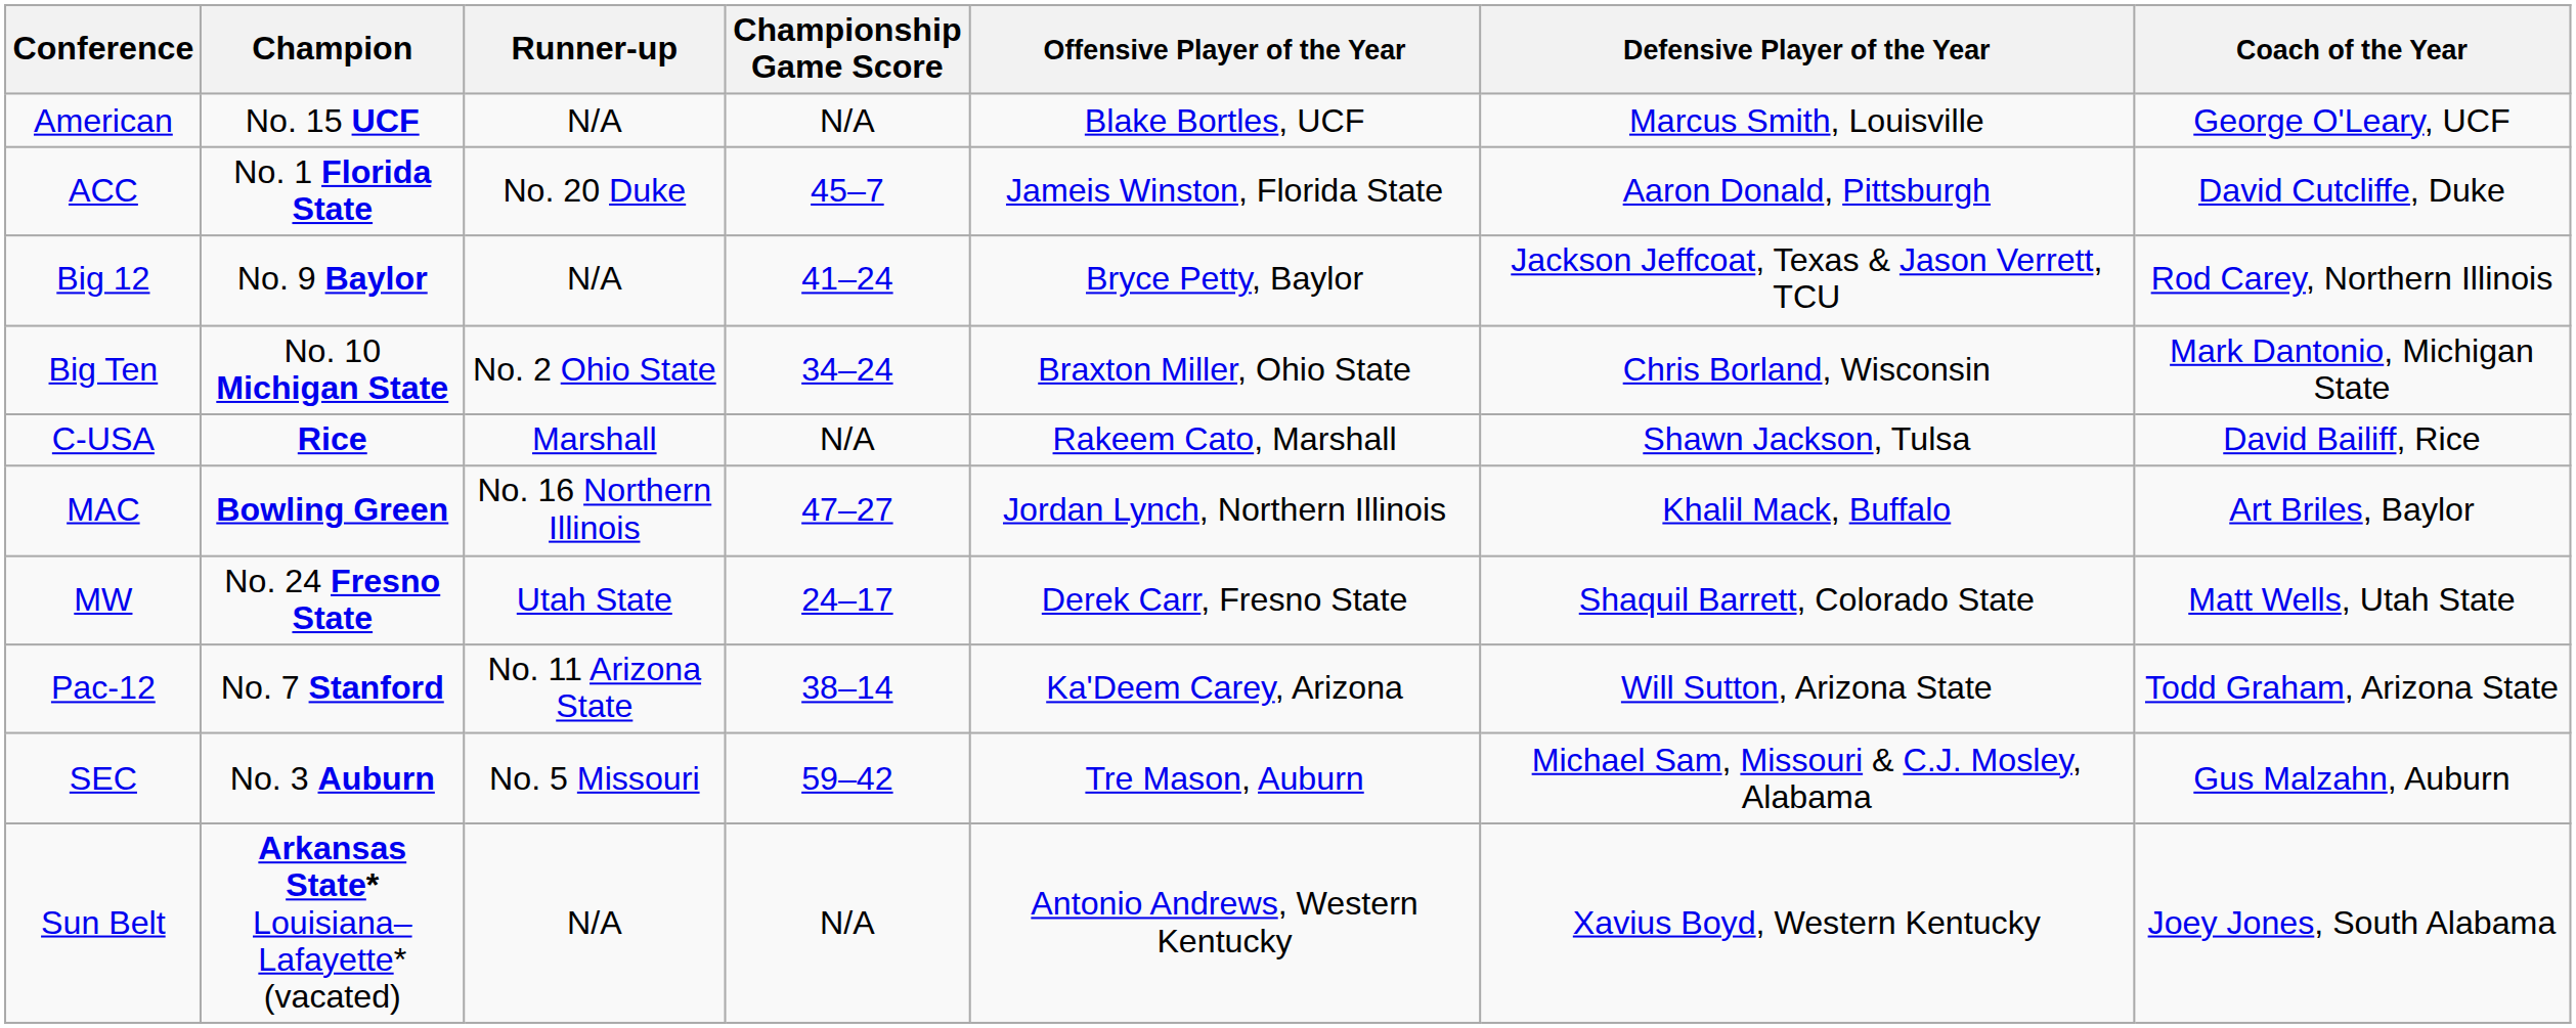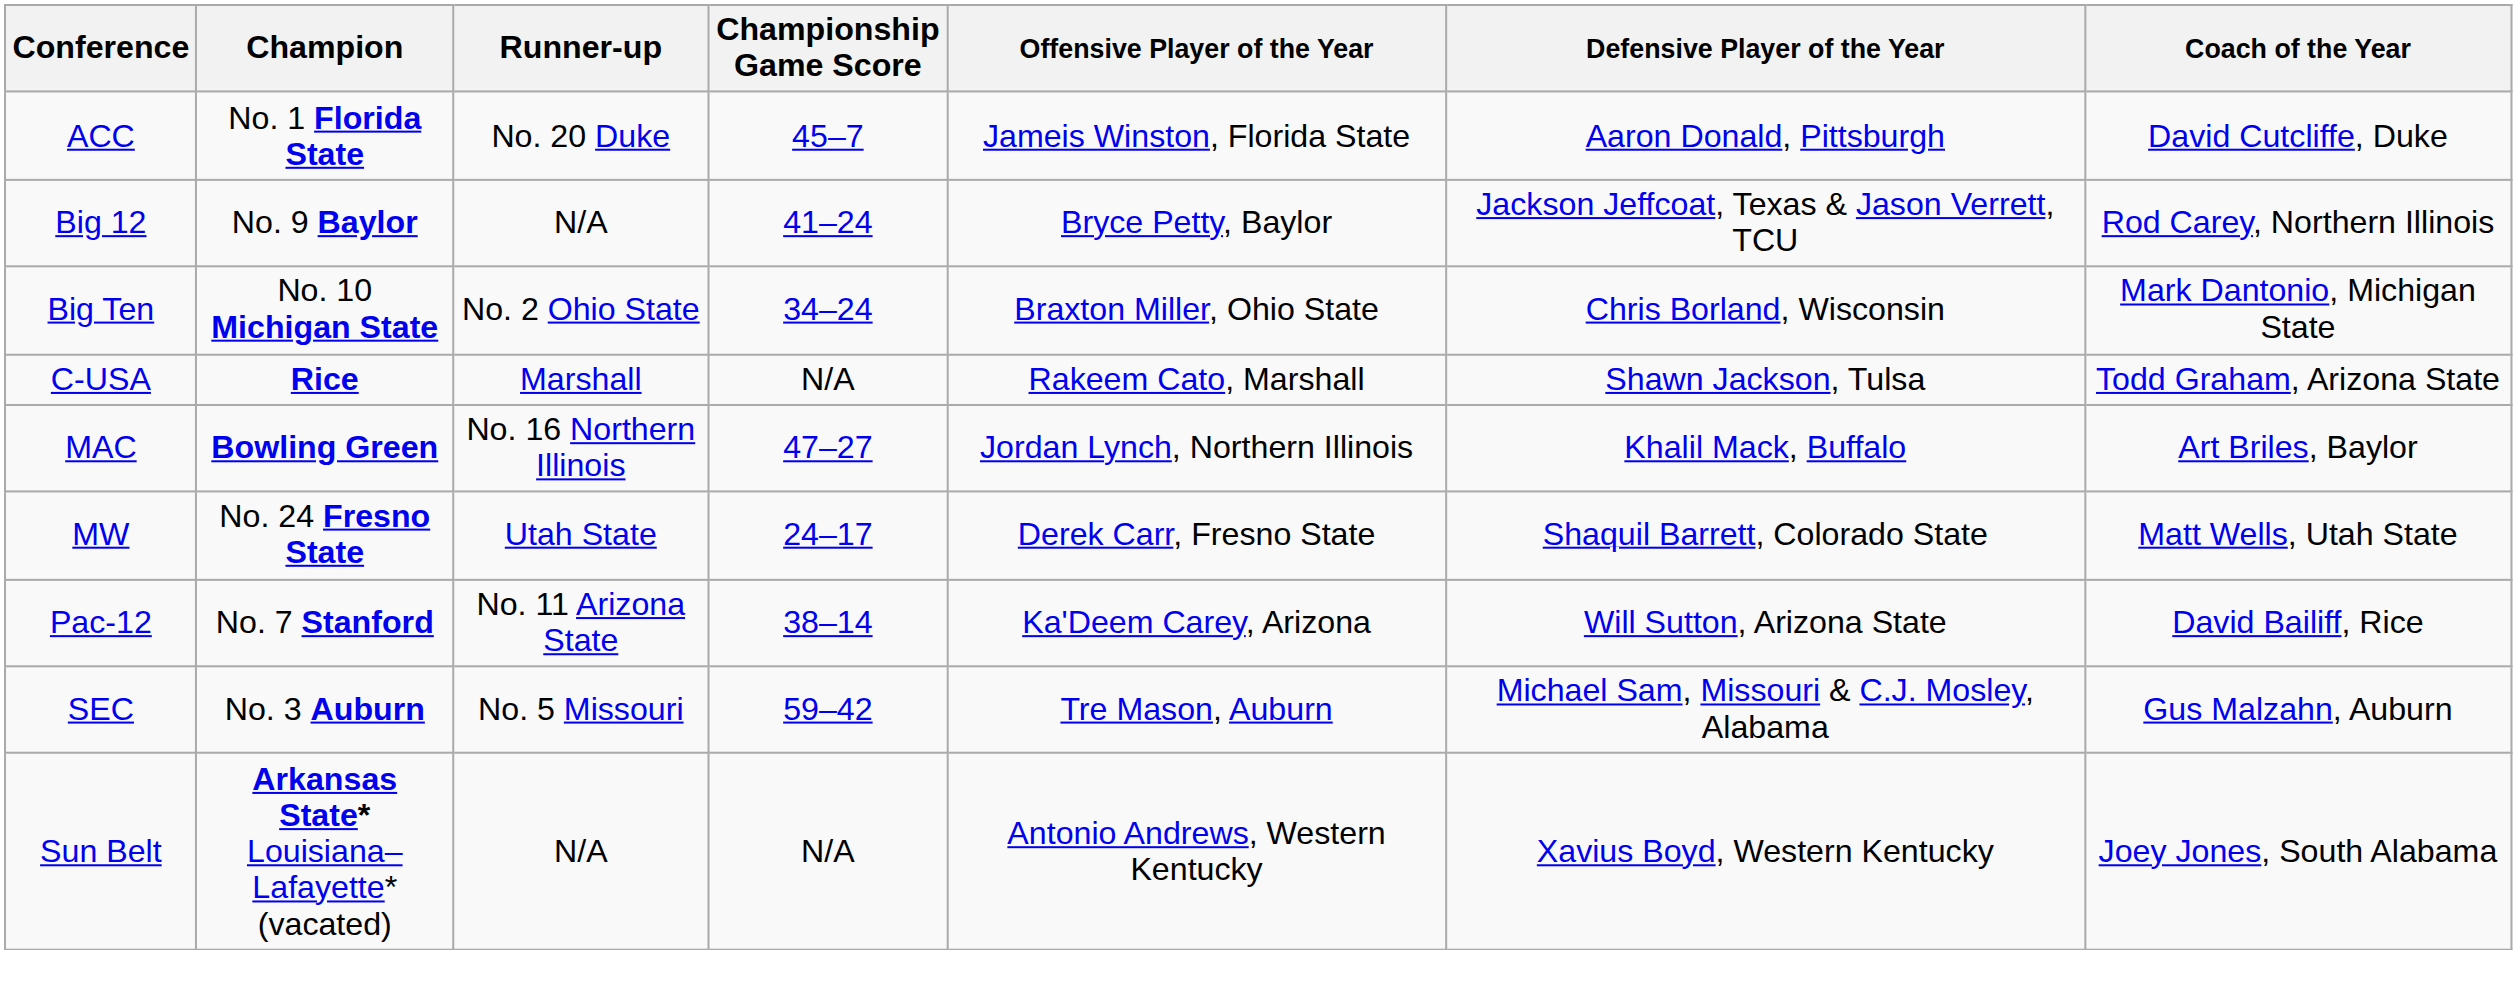 <table class="wikitable" style="text-align:center;">
 <tr>
 <th>Conference</th>
 <th style="width:120px">Champion</th>
 <th style="width:120px">Runner-up</th>
 <th style="width:50px">Championship Game Score</th>
 <th><small>Offensive Player of the Year</small></th>
 <th><small>Defensive Player of the Year</small></th>
 <th><small>Coach of the Year</small></th>
-</tr>
-<tr>
-<td><a href='#'>American</a></td>
-<td>No. 15 <a href='#'><strong>UCF</strong></a></td>
-<td>N/A</td>
-<td>N/A</td>
-<td><a href='#'>Blake Bortles</a>, UCF</td>
-<td><a href='#'>Marcus Smith</a>, Louisville</td>
-<td><a href='#'>George O'Leary</a>, UCF</td>
 </tr>
 <tr>
 <td><a href='#'>ACC</a></td>
 <td>No. 1 <a href='#'><strong>Florida State</strong></a></td>
 <td>No. 20 <a href='#'>Duke</a></td>
 <td><a href='#'>45–7</a></td>
 <td><a href='#'>Jameis Winston</a>, Florida State</td>
 <td><a href='#'>Aaron Donald</a>, <a href='#'>Pittsburgh</a></td>
 <td><a href='#'>David Cutcliffe</a>, Duke</td>
 </tr>
 <tr>
 <td><a href='#'>Big 12</a></td>
 <td>No. 9 <a href='#'><strong>Baylor</strong></a></td>
 <td>N/A</td>
 <td><a href='#'>41–24</a></td>
 <td><a href='#'>Bryce Petty</a>, Baylor</td>
 <td><a href='#'>Jackson Jeffcoat</a>, Texas & <a href='#'>Jason Verrett</a>, TCU</td>
 <td><a href='#'>Rod Carey</a>, Northern Illinois</td>
 </tr>
 <tr>
 <td><a href='#'>Big Ten</a></td>
 <td>No. 10 <a href='#'><strong>Michigan State</strong></a></td>
 <td>No. 2 <a href='#'>Ohio State</a></td>
 <td><a href='#'>34–24</a></td>
 <td><a href='#'>Braxton Miller</a>, Ohio State</td>
 <td><a href='#'>Chris Borland</a>, Wisconsin</td>
 <td><a href='#'>Mark Dantonio</a>, Michigan State</td>
 </tr>
 <tr>
 <td><a href='#'>C-USA</a></td>
 <td><a href='#'><strong>Rice</strong></a></td>
 <td><a href='#'>Marshall</a></td>
 <td>N/A</td>
 <td><a href='#'>Rakeem Cato</a>, Marshall</td>
 <td><a href='#'>Shawn Jackson</a>, Tulsa</td>
-<td><a href='#'>David Bailiff</a>, Rice</td>
+<td><a href='#'>Todd Graham</a>, Arizona State</td>
 </tr>
 <tr>
 <td><a href='#'>MAC</a></td>
 <td><a href='#'><strong>Bowling Green</strong></a></td>
 <td>No. 16 <a href='#'>Northern Illinois</a></td>
 <td><a href='#'>47–27</a></td>
 <td><a href='#'>Jordan Lynch</a>, Northern Illinois</td>
 <td><a href='#'>Khalil Mack</a>, <a href='#'>Buffalo</a></td>
 <td><a href='#'>Art Briles</a>, Baylor</td>
 </tr>
 <tr>
 <td><a href='#'>MW</a></td>
 <td>No. 24 <a href='#'><strong>Fresno State</strong></a></td>
 <td><a href='#'>Utah State</a></td>
 <td><a href='#'>24–17</a></td>
 <td><a href='#'>Derek Carr</a>, Fresno State</td>
 <td><a href='#'>Shaquil Barrett</a>, Colorado State</td>
 <td><a href='#'>Matt Wells</a>, Utah State</td>
 </tr>
 <tr>
 <td><a href='#'>Pac-12</a></td>
 <td>No. 7 <a href='#'><strong>Stanford</strong></a></td>
 <td>No. 11 <a href='#'>Arizona State</a></td>
 <td><a href='#'>38–14</a></td>
 <td><a href='#'>Ka'Deem Carey</a>, Arizona</td>
 <td><a href='#'>Will Sutton</a>, Arizona State</td>
-<td><a href='#'>Todd Graham</a>, Arizona State</td>
+<td><a href='#'>David Bailiff</a>, Rice</td>
 </tr>
 <tr>
 <td><a href='#'>SEC</a></td>
 <td>No. 3 <a href='#'><strong>Auburn</strong></a></td>
 <td>No. 5 <a href='#'>Missouri</a></td>
 <td><a href='#'>59–42</a></td>
 <td><a href='#'>Tre Mason</a>, <a href='#'>Auburn</a></td>
 <td><a href='#'>Michael Sam</a>, <a href='#'>Missouri</a> & <a href='#'>C.J. Mosley</a>, Alabama</td>
 <td><a href='#'>Gus Malzahn</a>, Auburn</td>
 </tr>
 <tr>
 <td><a href='#'>Sun Belt</a></td>
 <td><strong><a href='#'>Arkansas State</a>*</strong><br><a href='#'>Louisiana–Lafayette</a>* (vacated)</td>
 <td>N/A</td>
 <td>N/A</td>
 <td><a href='#'>Antonio Andrews</a>, Western Kentucky</td>
 <td><a href='#'>Xavius Boyd</a>, Western Kentucky</td>
 <td><a href='#'>Joey Jones</a>, South Alabama</td>
 </tr>
 </table>
